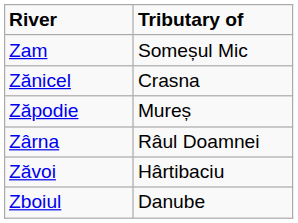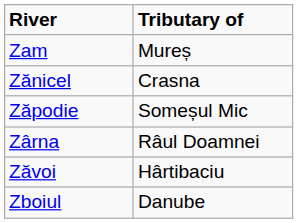 <table class="wikitable">
 <tr>
 <td width="100pt"><strong>River</strong></td>
 <td width="125pt"><strong>Tributary of</strong></td>
 </tr>
 <tr>
 <td><a href='#'>Zam</a></td>
-<td>Someșul Mic</td>
+<td>Mureș</td>
 </tr>
 <tr>
 <td><a href='#'>Zănicel</a></td>
 <td>Crasna</td>
 </tr>
 <tr>
 <td><a href='#'>Zăpodie</a></td>
-<td>Mureș</td>
+<td>Someșul Mic</td>
 </tr>
 <tr>
 <td><a href='#'>Zârna</a></td>
 <td>Râul Doamnei</td>
 </tr>
 <tr>
 <td><a href='#'>Zăvoi</a></td>
 <td>Hârtibaciu</td>
 </tr>
 <tr>
 <td><a href='#'>Zboiul</a></td>
 <td>Danube</td>
 </tr>
 </table>
